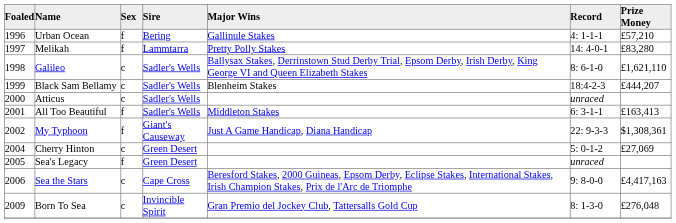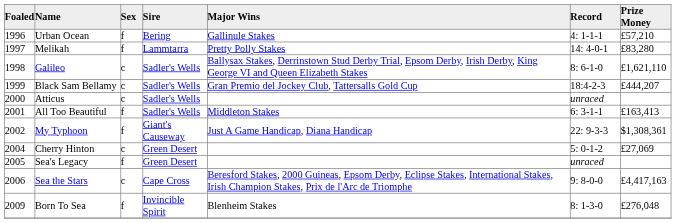 <table border="1" cellpadding="0" style="border-collapse: collapse; font-size:90%">
 <tr bgcolor="#eeeeee">
 <td width="35px"><strong>Foaled</strong></td>
 <td width="120px"><strong>Name</strong></td>
 <td width="30px"><strong>Sex</strong></td>
 <td width="90px"><strong>Sire</strong></td>
 <td width="510px"><strong>Major Wins</strong></td>
 <td width="70px"><strong>Record</strong></td>
 <td width="70px"><strong>Prize Money</strong></td>
 </tr>
 <tr>
 <td>1996</td>
 <td>Urban Ocean</td>
 <td>f</td>
 <td><a href='#'>Bering</a></td>
 <td><a href='#'>Gallinule Stakes</a></td>
 <td>4: 1-1-1</td>
 <td>£57,210</td>
 </tr>
 <tr>
 <td>1997</td>
 <td>Melikah</td>
 <td>f</td>
 <td><a href='#'>Lammtarra</a></td>
 <td><a href='#'>Pretty Polly Stakes</a></td>
 <td>14: 4-0-1</td>
 <td>£83,280</td>
 </tr>
 <tr>
 <td>1998</td>
 <td><a href='#'>Galileo</a></td>
 <td>c</td>
 <td><a href='#'>Sadler's Wells</a></td>
 <td><a href='#'>Ballysax Stakes</a>, <a href='#'>Derrinstown Stud Derby Trial</a>, <a href='#'>Epsom Derby</a>, <a href='#'>Irish Derby</a>, <a href='#'>King George VI and Queen Elizabeth Stakes</a></td>
 <td>8: 6-1-0</td>
 <td>£1,621,110</td>
 </tr>
 <tr>
 <td>1999</td>
 <td>Black Sam Bellamy</td>
 <td>c</td>
 <td><a href='#'>Sadler's Wells</a></td>
-<td>Blenheim Stakes</td>
+<td><a href='#'>Gran Premio del Jockey Club</a>, <a href='#'>Tattersalls Gold Cup</a></td>
 <td>18:4-2-3</td>
 <td>£444,207</td>
 </tr>
 <tr>
 <td>2000</td>
 <td>Atticus</td>
 <td>c</td>
 <td><a href='#'>Sadler's Wells</a></td>
 <td></td>
 <td><em>unraced</em></td>
 <td></td>
 </tr>
 <tr>
 <td>2001</td>
 <td>All Too Beautiful</td>
 <td>f</td>
 <td><a href='#'>Sadler's Wells</a></td>
 <td><a href='#'>Middleton Stakes</a></td>
 <td>6: 3-1-1</td>
 <td>£163,413</td>
 </tr>
 <tr>
 <td>2002</td>
 <td><a href='#'>My Typhoon</a></td>
 <td>f</td>
 <td><a href='#'>Giant's Causeway</a></td>
 <td><a href='#'>Just A Game Handicap</a>, <a href='#'>Diana Handicap</a></td>
 <td>22: 9-3-3</td>
 <td>$1,308,361</td>
 </tr>
 <tr>
 <td>2004</td>
 <td>Cherry Hinton</td>
 <td>c</td>
 <td><a href='#'>Green Desert</a></td>
 <td></td>
 <td>5: 0-1-2</td>
 <td>£27,069</td>
 </tr>
 <tr>
 <td>2005</td>
 <td>Sea's Legacy</td>
 <td>f</td>
 <td><a href='#'>Green Desert</a></td>
 <td></td>
 <td><em>unraced</em></td>
 <td></td>
 </tr>
 <tr>
 <td>2006</td>
 <td><a href='#'>Sea the Stars</a></td>
 <td>c</td>
 <td><a href='#'>Cape Cross</a></td>
 <td><a href='#'>Beresford Stakes</a>, <a href='#'>2000 Guineas</a>, <a href='#'>Epsom Derby</a>, <a href='#'>Eclipse Stakes</a>, <a href='#'>International Stakes</a>, <a href='#'>Irish Champion Stakes</a>, <a href='#'>Prix de l'Arc de Triomphe</a></td>
 <td>9: 8-0-0</td>
 <td>£4,417,163</td>
 </tr>
 <tr>
 <td>2009</td>
 <td>Born To Sea</td>
-<td>c</td>
+<td>f</td>
 <td><a href='#'>Invincible Spirit</a></td>
-<td><a href='#'>Gran Premio del Jockey Club</a>, <a href='#'>Tattersalls Gold Cup</a></td>
+<td>Blenheim Stakes</td>
 <td>8: 1-3-0</td>
 <td>£276,048</td>
 </tr>
 <tr>
 </tr>
 </table>
